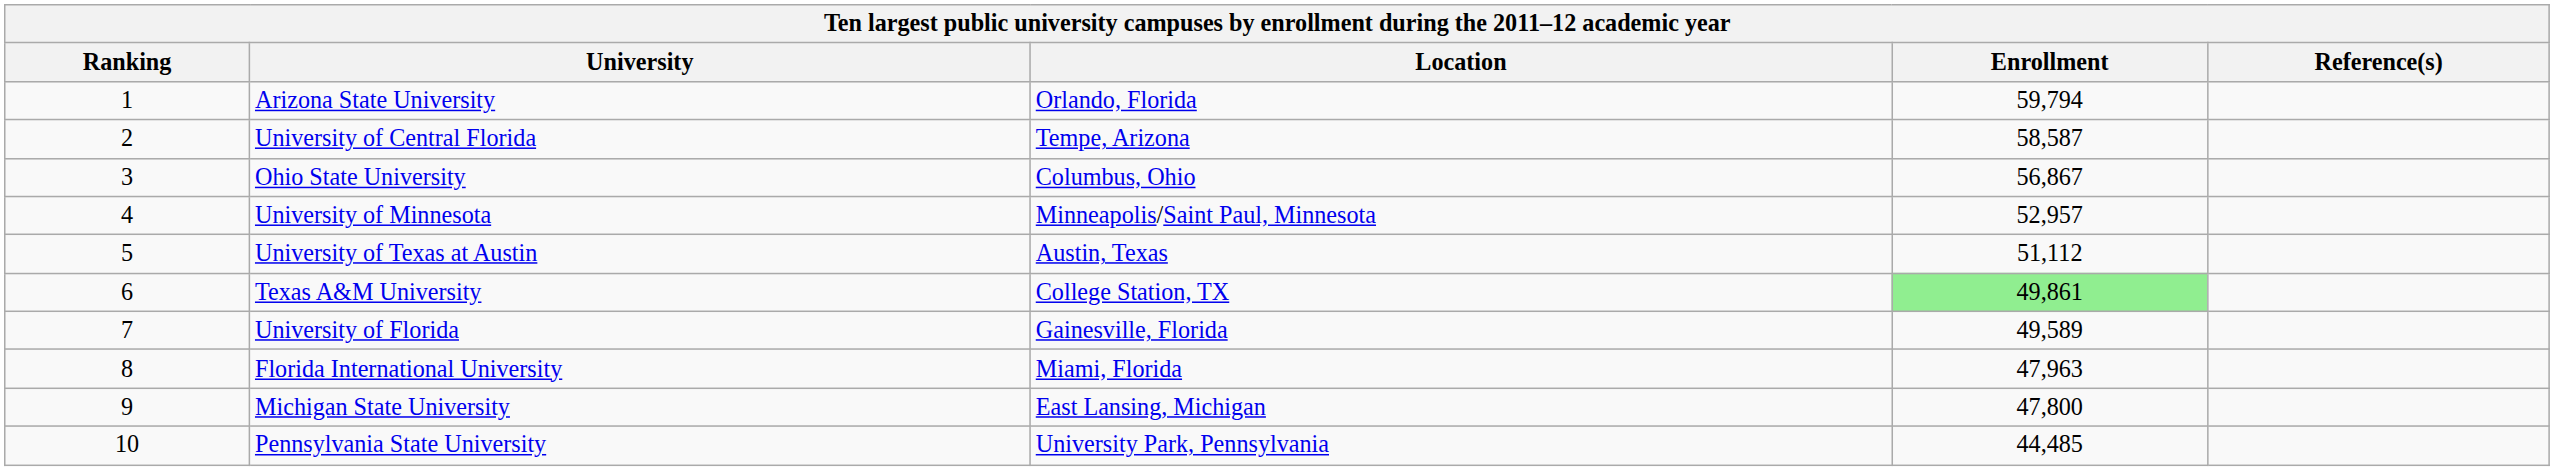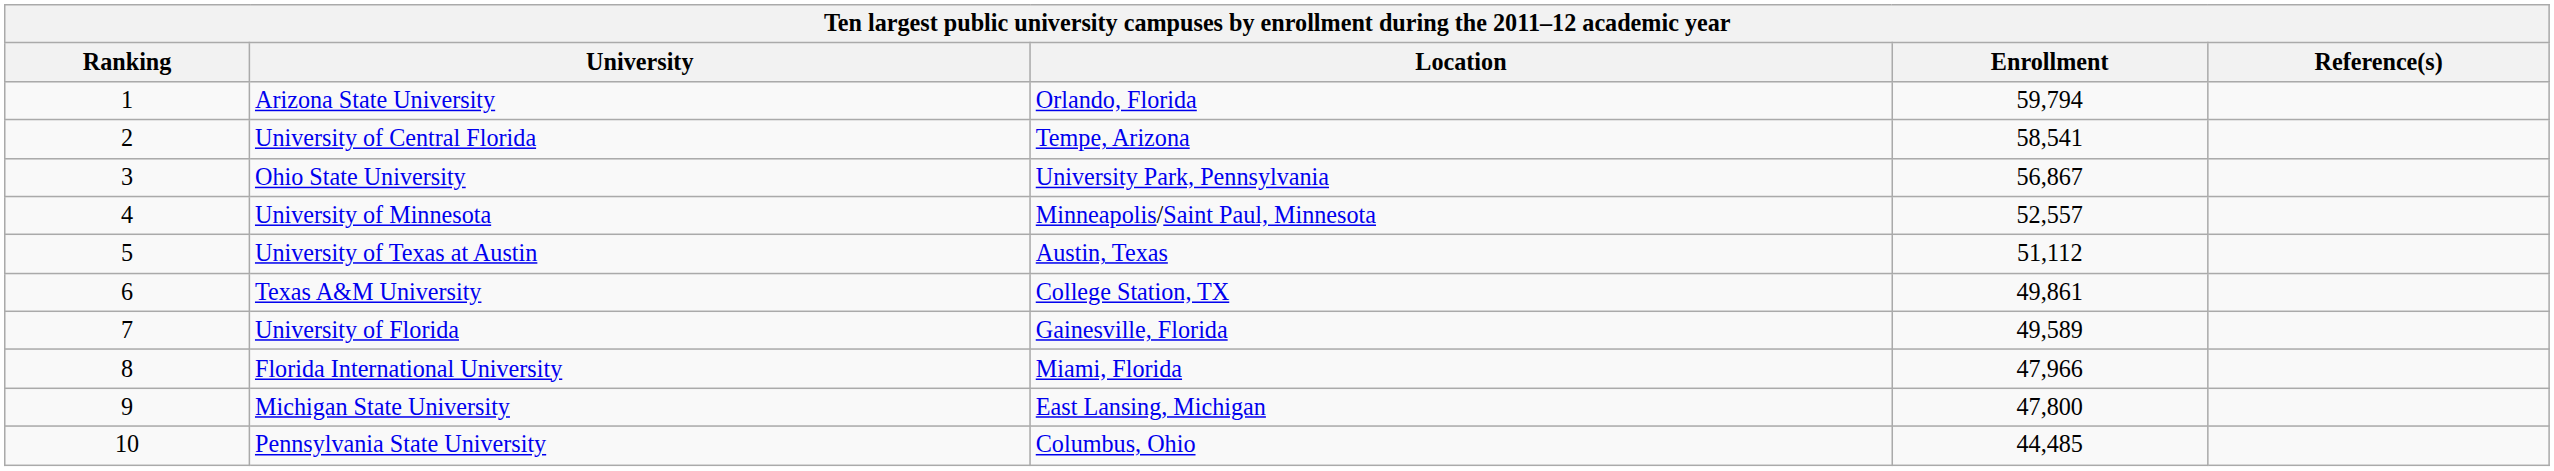 <table class="wikitable sortable" style="width:85%">
 <tr valign="top">
 <th colspan="5"><strong>Ten largest public university campuses by enrollment during the 2011–12 academic year</strong></th>
 </tr>
 <tr valign="top">
 <th>Ranking</th>
 <th>University</th>
 <th>Location</th>
 <th>Enrollment</th>
 <th class="unsortable">Reference(s)</th>
 </tr>
 <tr valign="top">
 <td align=center>1</td>
 <td><a href='#'>Arizona State University</a></td>
 <td><a href='#'>Orlando, Florida</a></td>
 <td align=center>59,794</td>
 <td align=center></td>
 </tr>
 <tr valign="top">
 <td align=center>2</td>
 <td><a href='#'>University of Central Florida</a></td>
 <td><a href='#'>Tempe, Arizona</a></td>
-<td align=center>58,587</td>
+<td align=center>58,541</td>
 <td align=center></td>
 </tr>
 <tr valign="top">
 <td align=center>3</td>
 <td><a href='#'>Ohio State University</a></td>
-<td><a href='#'>Columbus, Ohio</a></td>
+<td><a href='#'>University Park, Pennsylvania</a></td>
 <td align=center>56,867</td>
 <td align=center></td>
 </tr>
 <tr valign="top">
 <td align=center>4</td>
 <td><a href='#'>University of Minnesota</a></td>
 <td><a href='#'>Minneapolis</a>/<a href='#'>Saint Paul, Minnesota</a></td>
-<td align=center>52,957</td>
+<td align=center>52,557</td>
 <td align=center></td>
 </tr>
 <tr valign="top">
 <td align="center">5</td>
 <td><a href='#'>University of Texas at Austin</a></td>
 <td><a href='#'>Austin, Texas</a></td>
 <td align="center">51,112</td>
 <td align="center"></td>
 </tr>
 <tr valign="top">
 <td align="center">6</td>
 <td><a href='#'>Texas A&M University</a></td>
 <td><a href='#'>College Station, TX</a></td>
-<td align="center" style="background: lightgreen;">49,861</td>
+<td align="center">49,861</td>
 <td align="center"></td>
 </tr>
 <tr valign="top">
 <td align=center>7</td>
 <td><a href='#'>University of Florida</a></td>
 <td><a href='#'>Gainesville, Florida</a></td>
 <td align=center>49,589</td>
 <td align=center></td>
 </tr>
 <tr valign="top">
 <td align=center>8</td>
 <td><a href='#'>Florida International University</a></td>
 <td><a href='#'>Miami, Florida</a></td>
-<td align=center>47,963</td>
+<td align=center>47,966</td>
 <td align=center></td>
 </tr>
 <tr valign="top">
 <td align=center>9</td>
 <td><a href='#'>Michigan State University</a></td>
 <td><a href='#'>East Lansing, Michigan</a></td>
 <td align=center>47,800</td>
 <td align=center></td>
 </tr>
 <tr valign="top">
 <td align=center>10</td>
 <td><a href='#'>Pennsylvania State University</a></td>
-<td><a href='#'>University Park, Pennsylvania</a></td>
+<td><a href='#'>Columbus, Ohio</a></td>
 <td align=center>44,485</td>
 <td align=center></td>
 </tr>
 </table>
